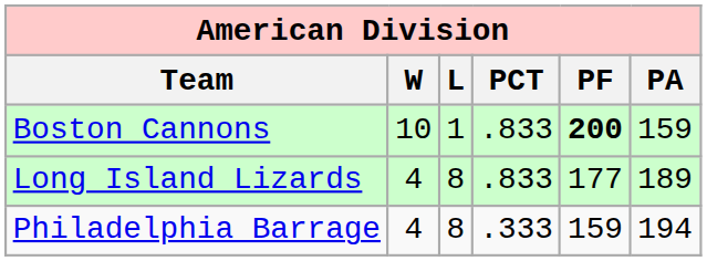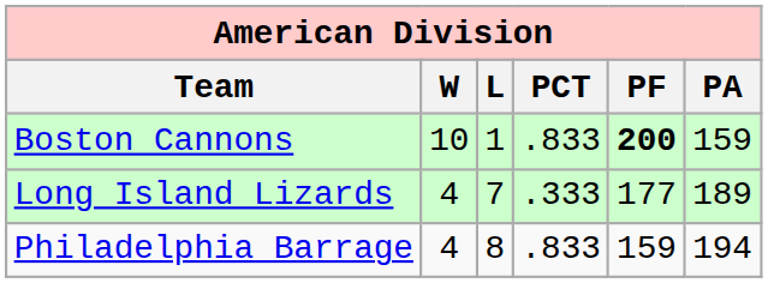 <table class="wikitable">
 <tr bgcolor="#ffcbcb">
 <td colspan="7" align="center"><strong>American Division</strong></td>
 </tr>
 <tr bgcolor="#efefef">
 <th>Team</th>
 <th>W</th>
 <th>L</th>
 <th>PCT</th>
 <th>PF</th>
 <th>PA</th>
 </tr>
 <tr align="center" bgcolor="#ccffcc">
 <td align="left"><a href='#'>Boston Cannons</a></td>
 <td>10</td>
 <td>1</td>
 <td>.833</td>
 <td><strong>200</strong></td>
 <td>159</td>
 </tr>
 <tr align="center" bgcolor="#ccffcc">
 <td align="left"><a href='#'>Long Island Lizards</a></td>
 <td>4</td>
-<td>8</td>
-<td>.833</td>
+<td>7</td>
+<td>.333</td>
 <td>177</td>
 <td>189</td>
 </tr>
 <tr align="center">
 <td align="left"><a href='#'>Philadelphia Barrage</a></td>
 <td>4</td>
 <td>8</td>
-<td>.333</td>
+<td>.833</td>
 <td>159</td>
 <td>194</td>
 </tr>
 </table>
